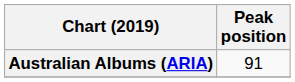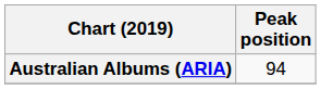 <table class="wikitable sortable plainrowheaders" style="text-align:center">
 <tr>
 <th scope="col">Chart (2019)</th>
 <th scope="col">Peak<br>position</th>
 </tr>
 <tr>
 <th scope="row">Australian Albums (<a href='#'>ARIA</a>)</th>
-<td>91</td>
+<td>94</td>
 </tr>
 <tr>
 </tr>
 </table>
